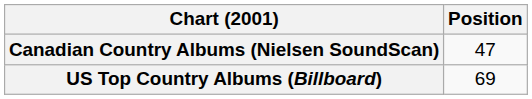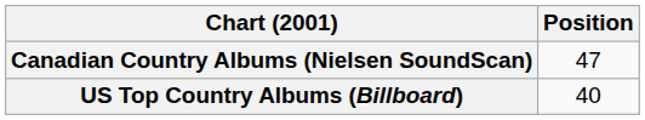 <table class="wikitable plainrowheaders" style="text-align:center">
 <tr>
 <th scope="col">Chart (2001)</th>
 <th scope="col">Position</th>
 </tr>
 <tr>
 <th scope="row">Canadian Country Albums (Nielsen SoundScan)</th>
 <td>47</td>
 </tr>
 <tr>
 <th scope="row">US Top Country Albums (<em>Billboard</em>)</th>
-<td>69</td>
+<td>40</td>
 </tr>
 </table>
